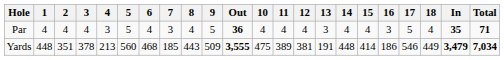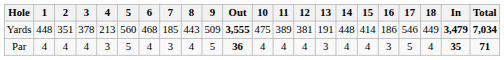 <table class="wikitable" style="text-align:center">
 <tr>
 <th>Hole</th>
 <th>1</th>
 <th>2</th>
 <th>3</th>
 <th>4</th>
 <th>5</th>
 <th>6</th>
 <th>7</th>
 <th>8</th>
 <th>9</th>
 <th>Out</th>
 <th>10</th>
 <th>11</th>
 <th>12</th>
 <th>13</th>
 <th>14</th>
 <th>15</th>
 <th>16</th>
 <th>17</th>
 <th>18</th>
 <th>In</th>
 <th>Total</th>
 </tr>
 <tr>
+<td>Yards</td>
+<td>448</td>
+<td>351</td>
+<td>378</td>
+<td>213</td>
+<td>560</td>
+<td>468</td>
+<td>185</td>
+<td>443</td>
+<td>509</td>
+<td><strong>3,555</strong></td>
+<td>475</td>
+<td>389</td>
+<td>381</td>
+<td>191</td>
+<td>448</td>
+<td>414</td>
+<td>186</td>
+<td>546</td>
+<td>449</td>
+<td><strong>3,479</strong></td>
+<td><strong>7,034</strong></td>
+</tr>
+<tr>
 <td>Par</td>
 <td>4</td>
 <td>4</td>
 <td>4</td>
 <td>3</td>
 <td>5</td>
 <td>4</td>
 <td>3</td>
 <td>4</td>
 <td>5</td>
 <td><strong>36</strong></td>
 <td>4</td>
 <td>4</td>
 <td>4</td>
 <td>3</td>
 <td>4</td>
 <td>4</td>
 <td>3</td>
 <td>5</td>
 <td>4</td>
 <td><strong>35</strong></td>
 <td><strong>71</strong></td>
 </tr>
-<tr>
-<td>Yards</td>
-<td>448</td>
-<td>351</td>
-<td>378</td>
-<td>213</td>
-<td>560</td>
-<td>468</td>
-<td>185</td>
-<td>443</td>
-<td>509</td>
-<td><strong>3,555</strong></td>
-<td>475</td>
-<td>389</td>
-<td>381</td>
-<td>191</td>
-<td>448</td>
-<td>414</td>
-<td>186</td>
-<td>546</td>
-<td>449</td>
-<td><strong>3,479</strong></td>
-<td><strong>7,034</strong></td>
-</tr>
 </table>
